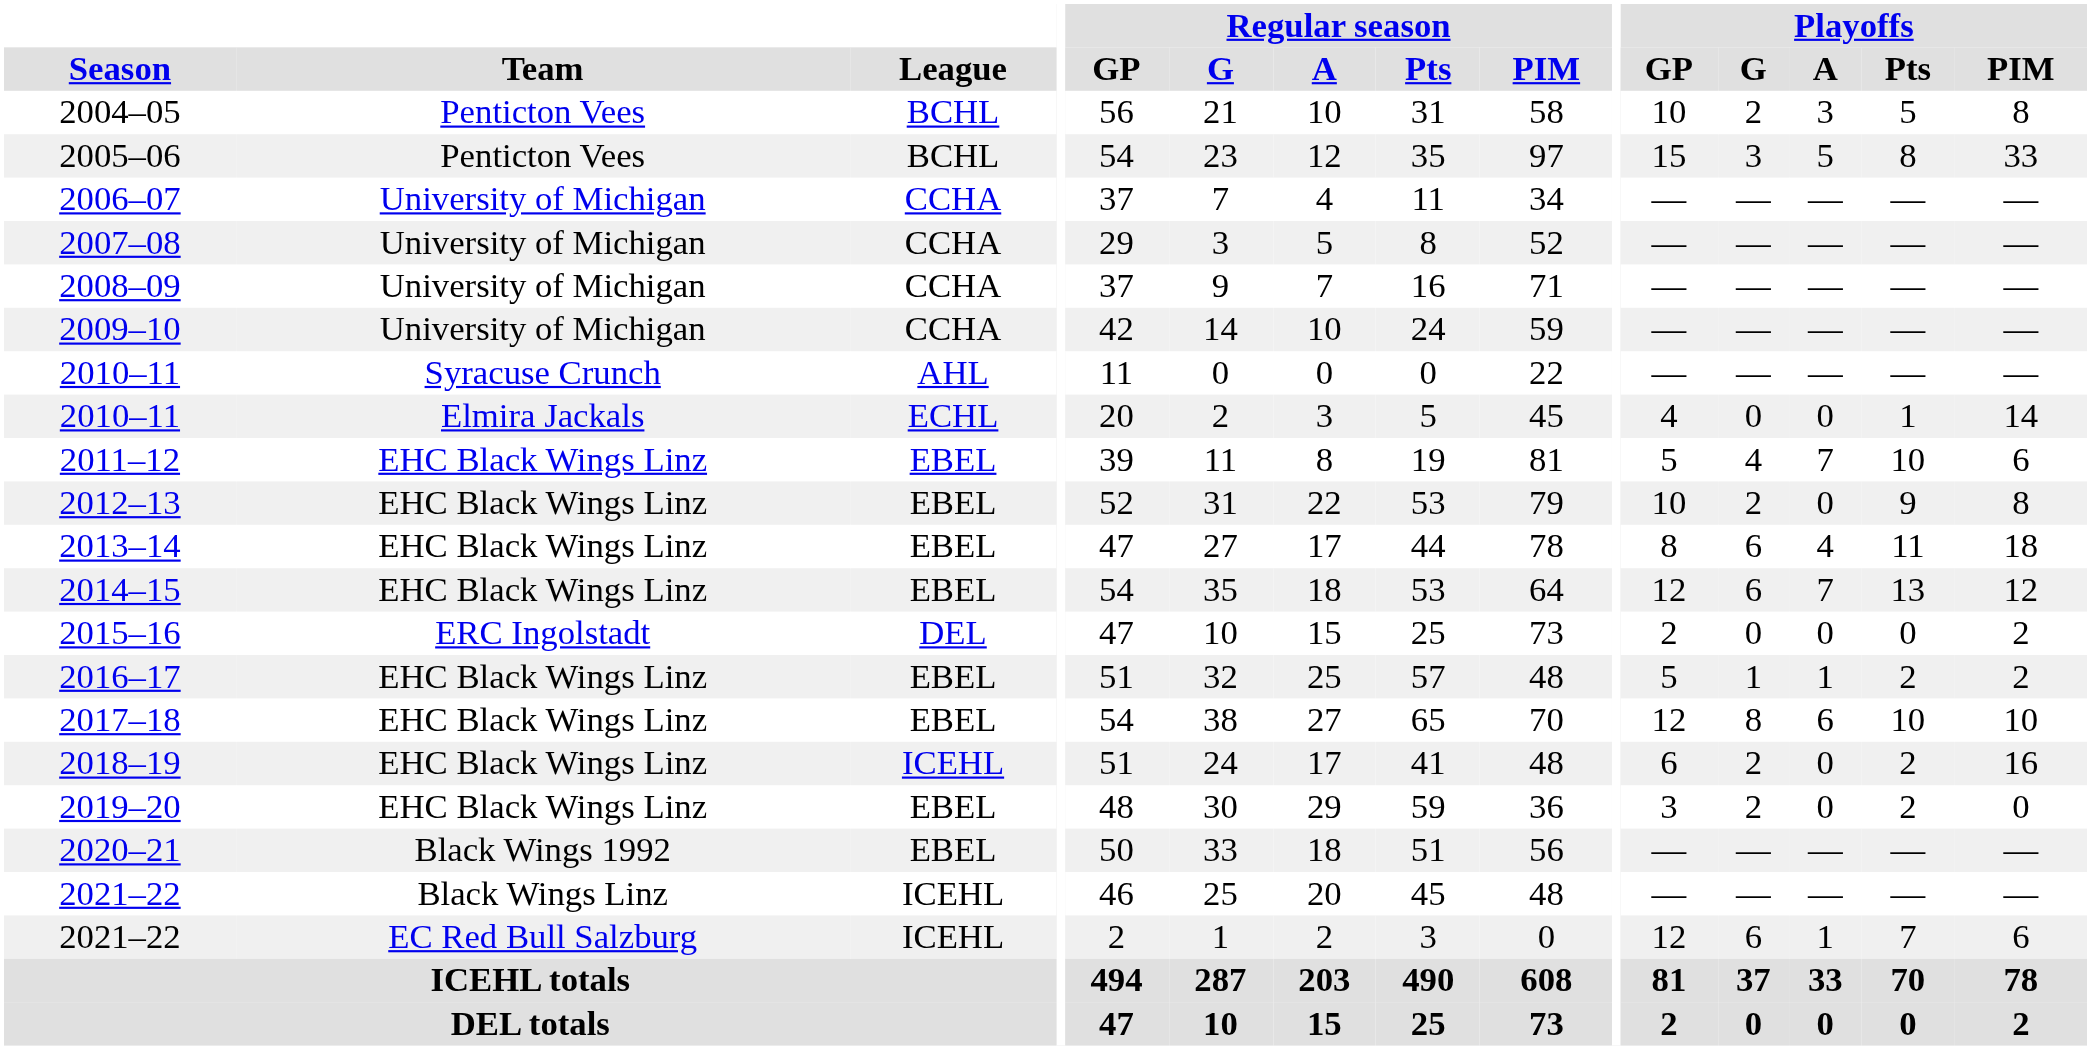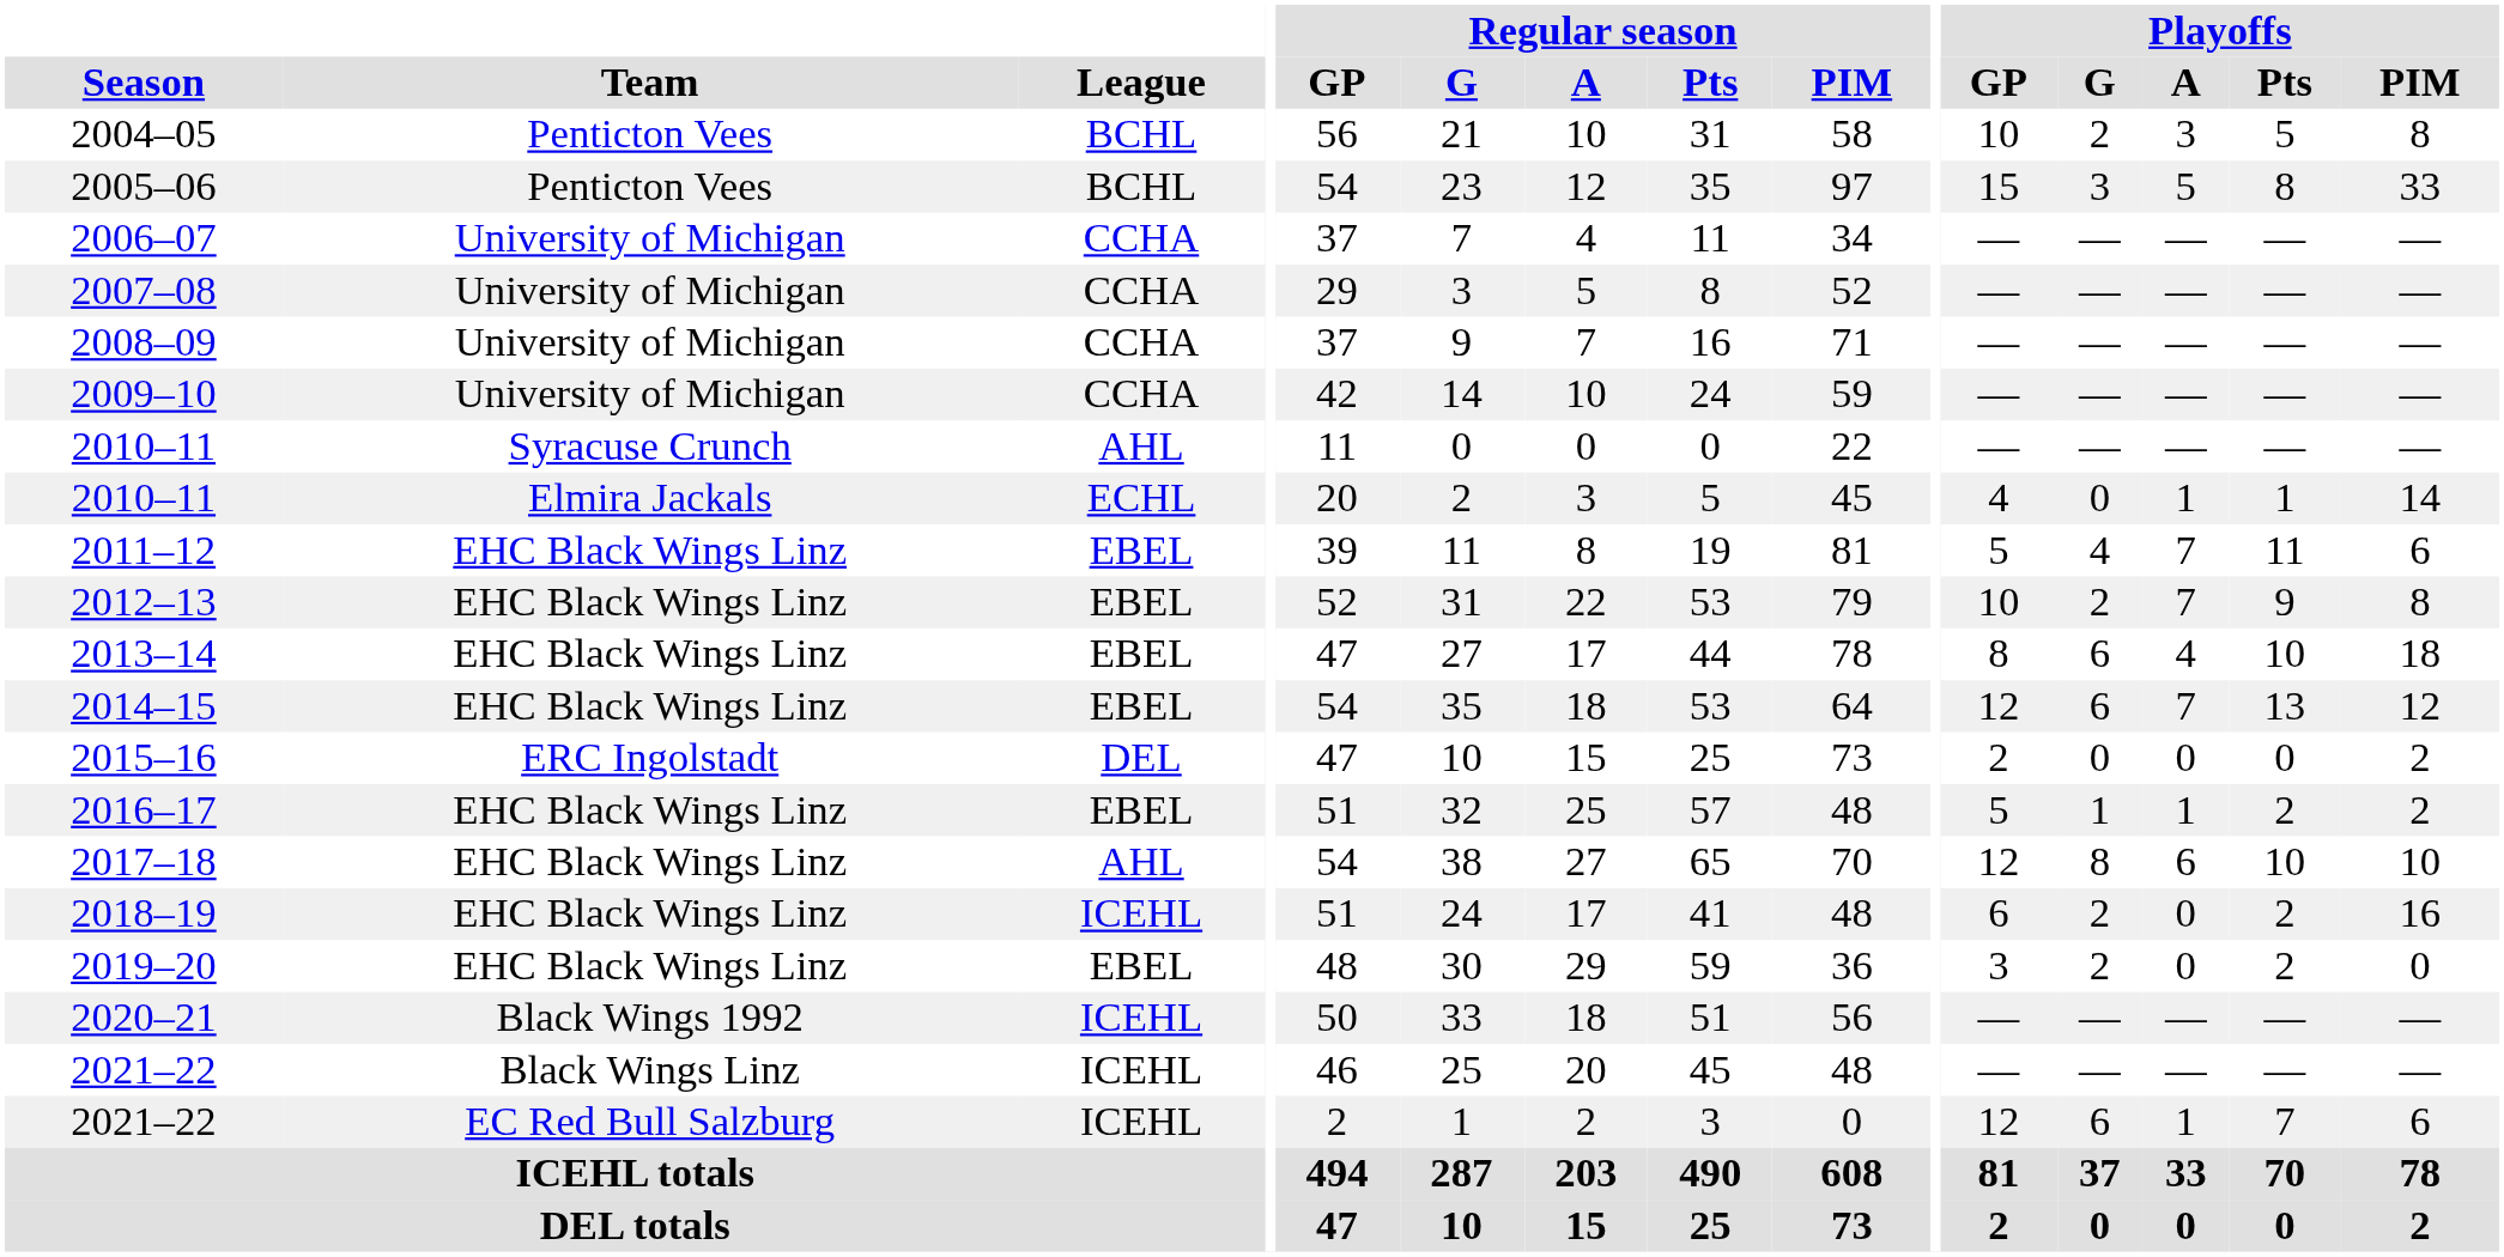 <table border="0" cellpadding="1" cellspacing="0" style="text-align:center; width:60em">
 <tr bgcolor="#e0e0e0">
 <th colspan="3" bgcolor="#ffffff"></th>
 <th rowspan="99" bgcolor="#ffffff"></th>
 <th colspan="5"><a href='#'>Regular season</a></th>
 <th rowspan="99" bgcolor="#ffffff"></th>
 <th colspan="5"><a href='#'>Playoffs</a></th>
 </tr>
 <tr bgcolor="#e0e0e0">
 <th><a href='#'>Season</a></th>
 <th>Team</th>
 <th>League</th>
 <th>GP</th>
 <th><a href='#'>G</a></th>
 <th><a href='#'>A</a></th>
 <th><a href='#'>Pts</a></th>
 <th><a href='#'>PIM</a></th>
 <th>GP</th>
 <th>G</th>
 <th>A</th>
 <th>Pts</th>
 <th>PIM</th>
 </tr>
 <tr>
 <td>2004–05</td>
 <td><a href='#'>Penticton Vees</a></td>
 <td><a href='#'>BCHL</a></td>
 <td>56</td>
 <td>21</td>
 <td>10</td>
 <td>31</td>
 <td>58</td>
 <td>10</td>
 <td>2</td>
 <td>3</td>
 <td>5</td>
 <td>8</td>
 </tr>
 <tr bgcolor="#f0f0f0">
 <td>2005–06</td>
 <td>Penticton Vees</td>
 <td>BCHL</td>
 <td>54</td>
 <td>23</td>
 <td>12</td>
 <td>35</td>
 <td>97</td>
 <td>15</td>
 <td>3</td>
 <td>5</td>
 <td>8</td>
 <td>33</td>
 </tr>
 <tr>
 <td><a href='#'>2006–07</a></td>
 <td><a href='#'>University of Michigan</a></td>
 <td><a href='#'>CCHA</a></td>
 <td>37</td>
 <td>7</td>
 <td>4</td>
 <td>11</td>
 <td>34</td>
 <td>—</td>
 <td>—</td>
 <td>—</td>
 <td>—</td>
 <td>—</td>
 </tr>
 <tr bgcolor="#f0f0f0">
 <td><a href='#'>2007–08</a></td>
 <td>University of Michigan</td>
 <td>CCHA</td>
 <td>29</td>
 <td>3</td>
 <td>5</td>
 <td>8</td>
 <td>52</td>
 <td>—</td>
 <td>—</td>
 <td>—</td>
 <td>—</td>
 <td>—</td>
 </tr>
 <tr>
 <td><a href='#'>2008–09</a></td>
 <td>University of Michigan</td>
 <td>CCHA</td>
 <td>37</td>
 <td>9</td>
 <td>7</td>
 <td>16</td>
 <td>71</td>
 <td>—</td>
 <td>—</td>
 <td>—</td>
 <td>—</td>
 <td>—</td>
 </tr>
 <tr bgcolor="#f0f0f0">
 <td><a href='#'>2009–10</a></td>
 <td>University of Michigan</td>
 <td>CCHA</td>
 <td>42</td>
 <td>14</td>
 <td>10</td>
 <td>24</td>
 <td>59</td>
 <td>—</td>
 <td>—</td>
 <td>—</td>
 <td>—</td>
 <td>—</td>
 </tr>
 <tr>
 <td><a href='#'>2010–11</a></td>
 <td><a href='#'>Syracuse Crunch</a></td>
 <td><a href='#'>AHL</a></td>
 <td>11</td>
 <td>0</td>
 <td>0</td>
 <td>0</td>
 <td>22</td>
 <td>—</td>
 <td>—</td>
 <td>—</td>
 <td>—</td>
 <td>—</td>
 </tr>
 <tr bgcolor="#f0f0f0">
 <td><a href='#'>2010–11</a></td>
 <td><a href='#'>Elmira Jackals</a></td>
 <td><a href='#'>ECHL</a></td>
 <td>20</td>
 <td>2</td>
 <td>3</td>
 <td>5</td>
 <td>45</td>
 <td>4</td>
 <td>0</td>
-<td>0</td>
+<td>1</td>
 <td>1</td>
 <td>14</td>
 </tr>
 <tr>
 <td><a href='#'>2011–12</a></td>
 <td><a href='#'>EHC Black Wings Linz</a></td>
 <td><a href='#'>EBEL</a></td>
 <td>39</td>
 <td>11</td>
 <td>8</td>
 <td>19</td>
 <td>81</td>
 <td>5</td>
 <td>4</td>
 <td>7</td>
-<td>10</td>
+<td>11</td>
 <td>6</td>
 </tr>
 <tr bgcolor="#f0f0f0">
 <td><a href='#'>2012–13</a></td>
 <td>EHC Black Wings Linz</td>
 <td>EBEL</td>
 <td>52</td>
 <td>31</td>
 <td>22</td>
 <td>53</td>
 <td>79</td>
 <td>10</td>
 <td>2</td>
-<td>0</td>
+<td>7</td>
 <td>9</td>
 <td>8</td>
 </tr>
 <tr>
 <td><a href='#'>2013–14</a></td>
 <td>EHC Black Wings Linz</td>
 <td>EBEL</td>
 <td>47</td>
 <td>27</td>
 <td>17</td>
 <td>44</td>
 <td>78</td>
 <td>8</td>
 <td>6</td>
 <td>4</td>
-<td>11</td>
+<td>10</td>
 <td>18</td>
 </tr>
 <tr bgcolor="#f0f0f0">
 <td><a href='#'>2014–15</a></td>
 <td>EHC Black Wings Linz</td>
 <td>EBEL</td>
 <td>54</td>
 <td>35</td>
 <td>18</td>
 <td>53</td>
 <td>64</td>
 <td>12</td>
 <td>6</td>
 <td>7</td>
 <td>13</td>
 <td>12</td>
 </tr>
 <tr>
 <td><a href='#'>2015–16</a></td>
 <td><a href='#'>ERC Ingolstadt</a></td>
 <td><a href='#'>DEL</a></td>
 <td>47</td>
 <td>10</td>
 <td>15</td>
 <td>25</td>
 <td>73</td>
 <td>2</td>
 <td>0</td>
 <td>0</td>
 <td>0</td>
 <td>2</td>
 </tr>
 <tr bgcolor="#f0f0f0">
 <td><a href='#'>2016–17</a></td>
 <td>EHC Black Wings Linz</td>
 <td>EBEL</td>
 <td>51</td>
 <td>32</td>
 <td>25</td>
 <td>57</td>
 <td>48</td>
 <td>5</td>
 <td>1</td>
 <td>1</td>
 <td>2</td>
 <td>2</td>
 </tr>
 <tr>
 <td><a href='#'>2017–18</a></td>
 <td>EHC Black Wings Linz</td>
-<td>EBEL</td>
+<td><a href='#'>AHL</a></td>
 <td>54</td>
 <td>38</td>
 <td>27</td>
 <td>65</td>
 <td>70</td>
 <td>12</td>
 <td>8</td>
 <td>6</td>
 <td>10</td>
 <td>10</td>
 </tr>
 <tr bgcolor="#f0f0f0">
 <td><a href='#'>2018–19</a></td>
 <td>EHC Black Wings Linz</td>
 <td><a href='#'>ICEHL</a></td>
 <td>51</td>
 <td>24</td>
 <td>17</td>
 <td>41</td>
 <td>48</td>
 <td>6</td>
 <td>2</td>
 <td>0</td>
 <td>2</td>
 <td>16</td>
 </tr>
 <tr>
 <td><a href='#'>2019–20</a></td>
 <td>EHC Black Wings Linz</td>
 <td>EBEL</td>
 <td>48</td>
 <td>30</td>
 <td>29</td>
 <td>59</td>
 <td>36</td>
 <td>3</td>
 <td>2</td>
 <td>0</td>
 <td>2</td>
 <td>0</td>
 </tr>
 <tr bgcolor="#f0f0f0">
 <td><a href='#'>2020–21</a></td>
 <td>Black Wings 1992</td>
-<td>EBEL</td>
+<td><a href='#'>ICEHL</a></td>
 <td>50</td>
 <td>33</td>
 <td>18</td>
 <td>51</td>
 <td>56</td>
 <td>—</td>
 <td>—</td>
 <td>—</td>
 <td>—</td>
 <td>—</td>
 </tr>
 <tr>
 <td><a href='#'>2021–22</a></td>
 <td>Black Wings Linz</td>
 <td>ICEHL</td>
 <td>46</td>
 <td>25</td>
 <td>20</td>
 <td>45</td>
 <td>48</td>
 <td>—</td>
 <td>—</td>
 <td>—</td>
 <td>—</td>
 <td>—</td>
 </tr>
 <tr bgcolor="#f0f0f0">
 <td>2021–22</td>
 <td><a href='#'>EC Red Bull Salzburg</a></td>
 <td>ICEHL</td>
 <td>2</td>
 <td>1</td>
 <td>2</td>
 <td>3</td>
 <td>0</td>
 <td>12</td>
 <td>6</td>
 <td>1</td>
 <td>7</td>
 <td>6</td>
 </tr>
 <tr bgcolor="#e0e0e0">
 <th colspan="3">ICEHL totals</th>
 <th>494</th>
 <th>287</th>
 <th>203</th>
 <th>490</th>
 <th>608</th>
 <th>81</th>
 <th>37</th>
 <th>33</th>
 <th>70</th>
 <th>78</th>
 </tr>
 <tr bgcolor="#e0e0e0">
 <th colspan="3">DEL totals</th>
 <th>47</th>
 <th>10</th>
 <th>15</th>
 <th>25</th>
 <th>73</th>
 <th>2</th>
 <th>0</th>
 <th>0</th>
 <th>0</th>
 <th>2</th>
 </tr>
 </table>
